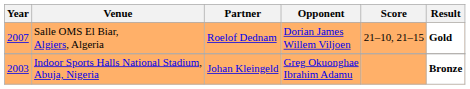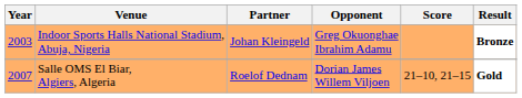 <table class="sortable wikitable" style="font-size: 90%;">
 <tr>
 <th>Year</th>
 <th>Venue</th>
 <th>Partner</th>
 <th>Opponent</th>
 <th>Score</th>
 <th>Result</th>
 </tr>
 <tr style="background:#FFB069">
+<td align="center"><a href='#'>2003</a></td>
+<td align="left"><a href='#'>Indoor Sports Halls National Stadium</a>,<br><a href='#'>Abuja, Nigeria</a></td>
+<td align="left"> <a href='#'>Johan Kleingeld</a></td>
+<td align="left"> <a href='#'>Greg Okuonghae</a> <br>  <a href='#'>Ibrahim Adamu</a></td>
+<td align="left"></td>
+<td style="text-align:left; background:white"> <strong>Bronze</strong></td>
+</tr>
+<tr>
+</tr>
+<tr style="background:#FFB069">
 <td align="center"><a href='#'>2007</a></td>
 <td align="left">Salle OMS El Biar,<br><a href='#'>Algiers</a>, Algeria</td>
 <td align="left"> <a href='#'>Roelof Dednam</a></td>
 <td align="left"> <a href='#'>Dorian James</a> <br>  <a href='#'>Willem Viljoen</a></td>
 <td align="left">21–10, 21–15</td>
 <td style="text-align:left; background:white"> <strong>Gold</strong></td>
 </tr>
-<tr>
-</tr>
-<tr style="background:#FFB069">
-<td align="center"><a href='#'>2003</a></td>
-<td align="left"><a href='#'>Indoor Sports Halls National Stadium</a>,<br><a href='#'>Abuja, Nigeria</a></td>
-<td align="left"> <a href='#'>Johan Kleingeld</a></td>
-<td align="left"> <a href='#'>Greg Okuonghae</a> <br>  <a href='#'>Ibrahim Adamu</a></td>
-<td align="left"></td>
-<td style="text-align:left; background:white"> <strong>Bronze</strong></td>
-</tr>
 </table>
